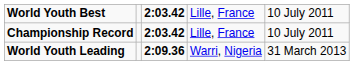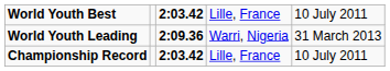 <table class="wikitable">
 <tr>
 <td><strong>World Youth Best</strong></td>
-<td></td>
-<td><strong>2:03.42</strong></td>
-<td><a href='#'>Lille</a>, <a href='#'>France</a></td>
-<td>10 July 2011</td>
-</tr>
-<tr>
-<td><strong>Championship Record</strong></td>
 <td></td>
 <td><strong>2:03.42</strong></td>
 <td><a href='#'>Lille</a>, <a href='#'>France</a></td>
 <td>10 July 2011</td>
 </tr>
 <tr>
 <td><strong>World Youth Leading</strong></td>
 <td></td>
 <td><strong>2:09.36</strong></td>
 <td><a href='#'>Warri</a>, <a href='#'>Nigeria</a></td>
 <td>31 March 2013</td>
 </tr>
+<tr>
+<td><strong>Championship Record</strong></td>
+<td></td>
+<td><strong>2:03.42</strong></td>
+<td><a href='#'>Lille</a>, <a href='#'>France</a></td>
+<td>10 July 2011</td>
+</tr>
 </table>
